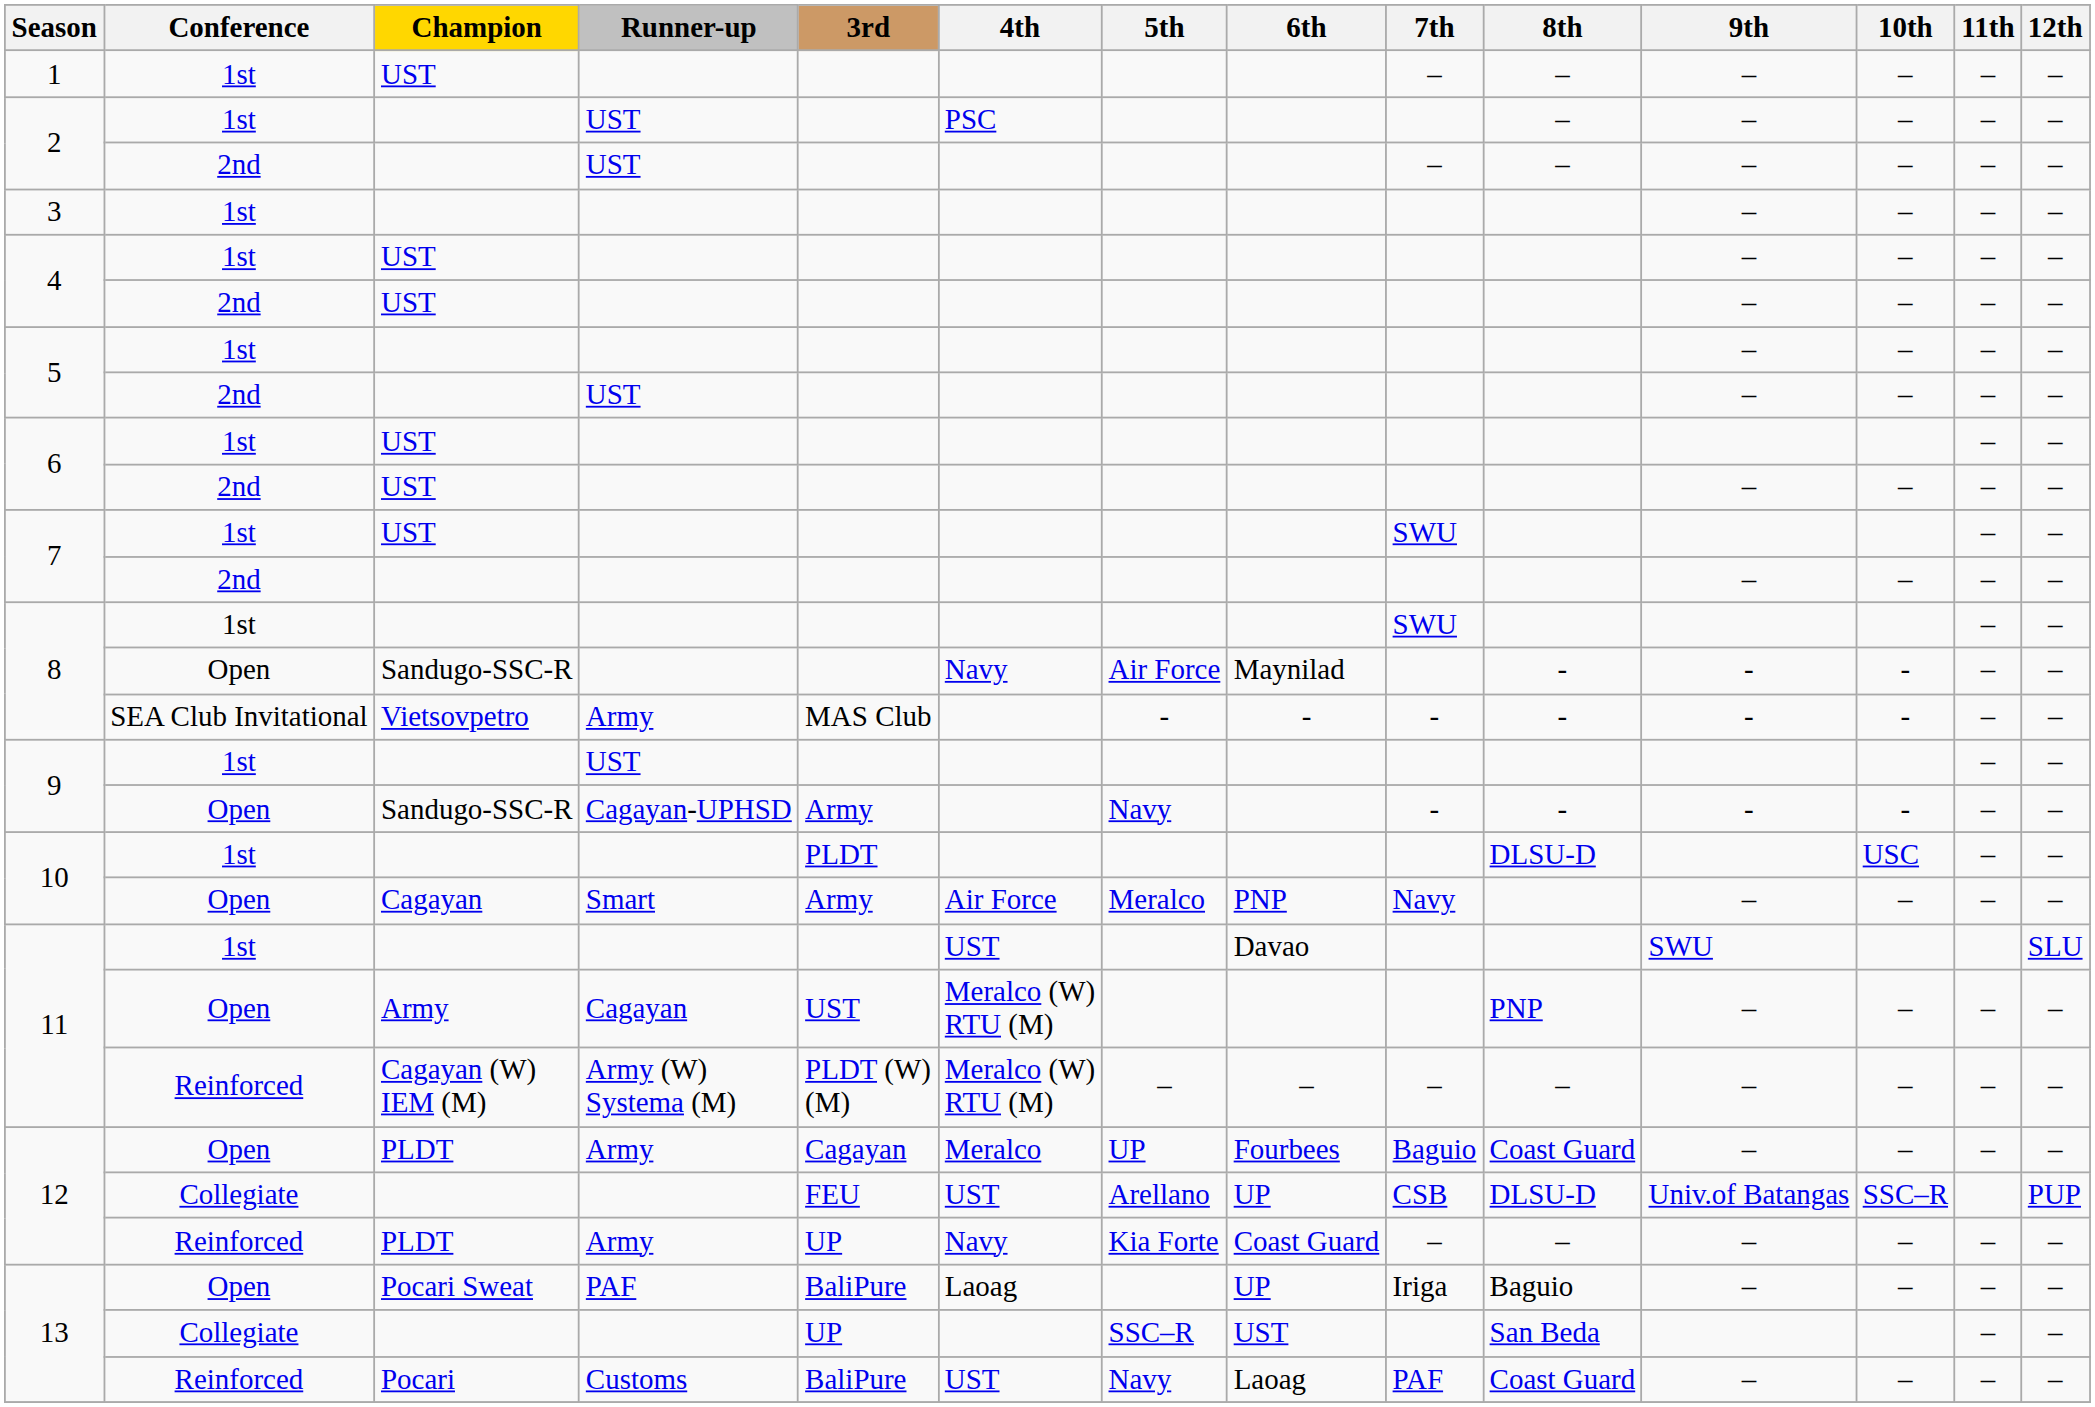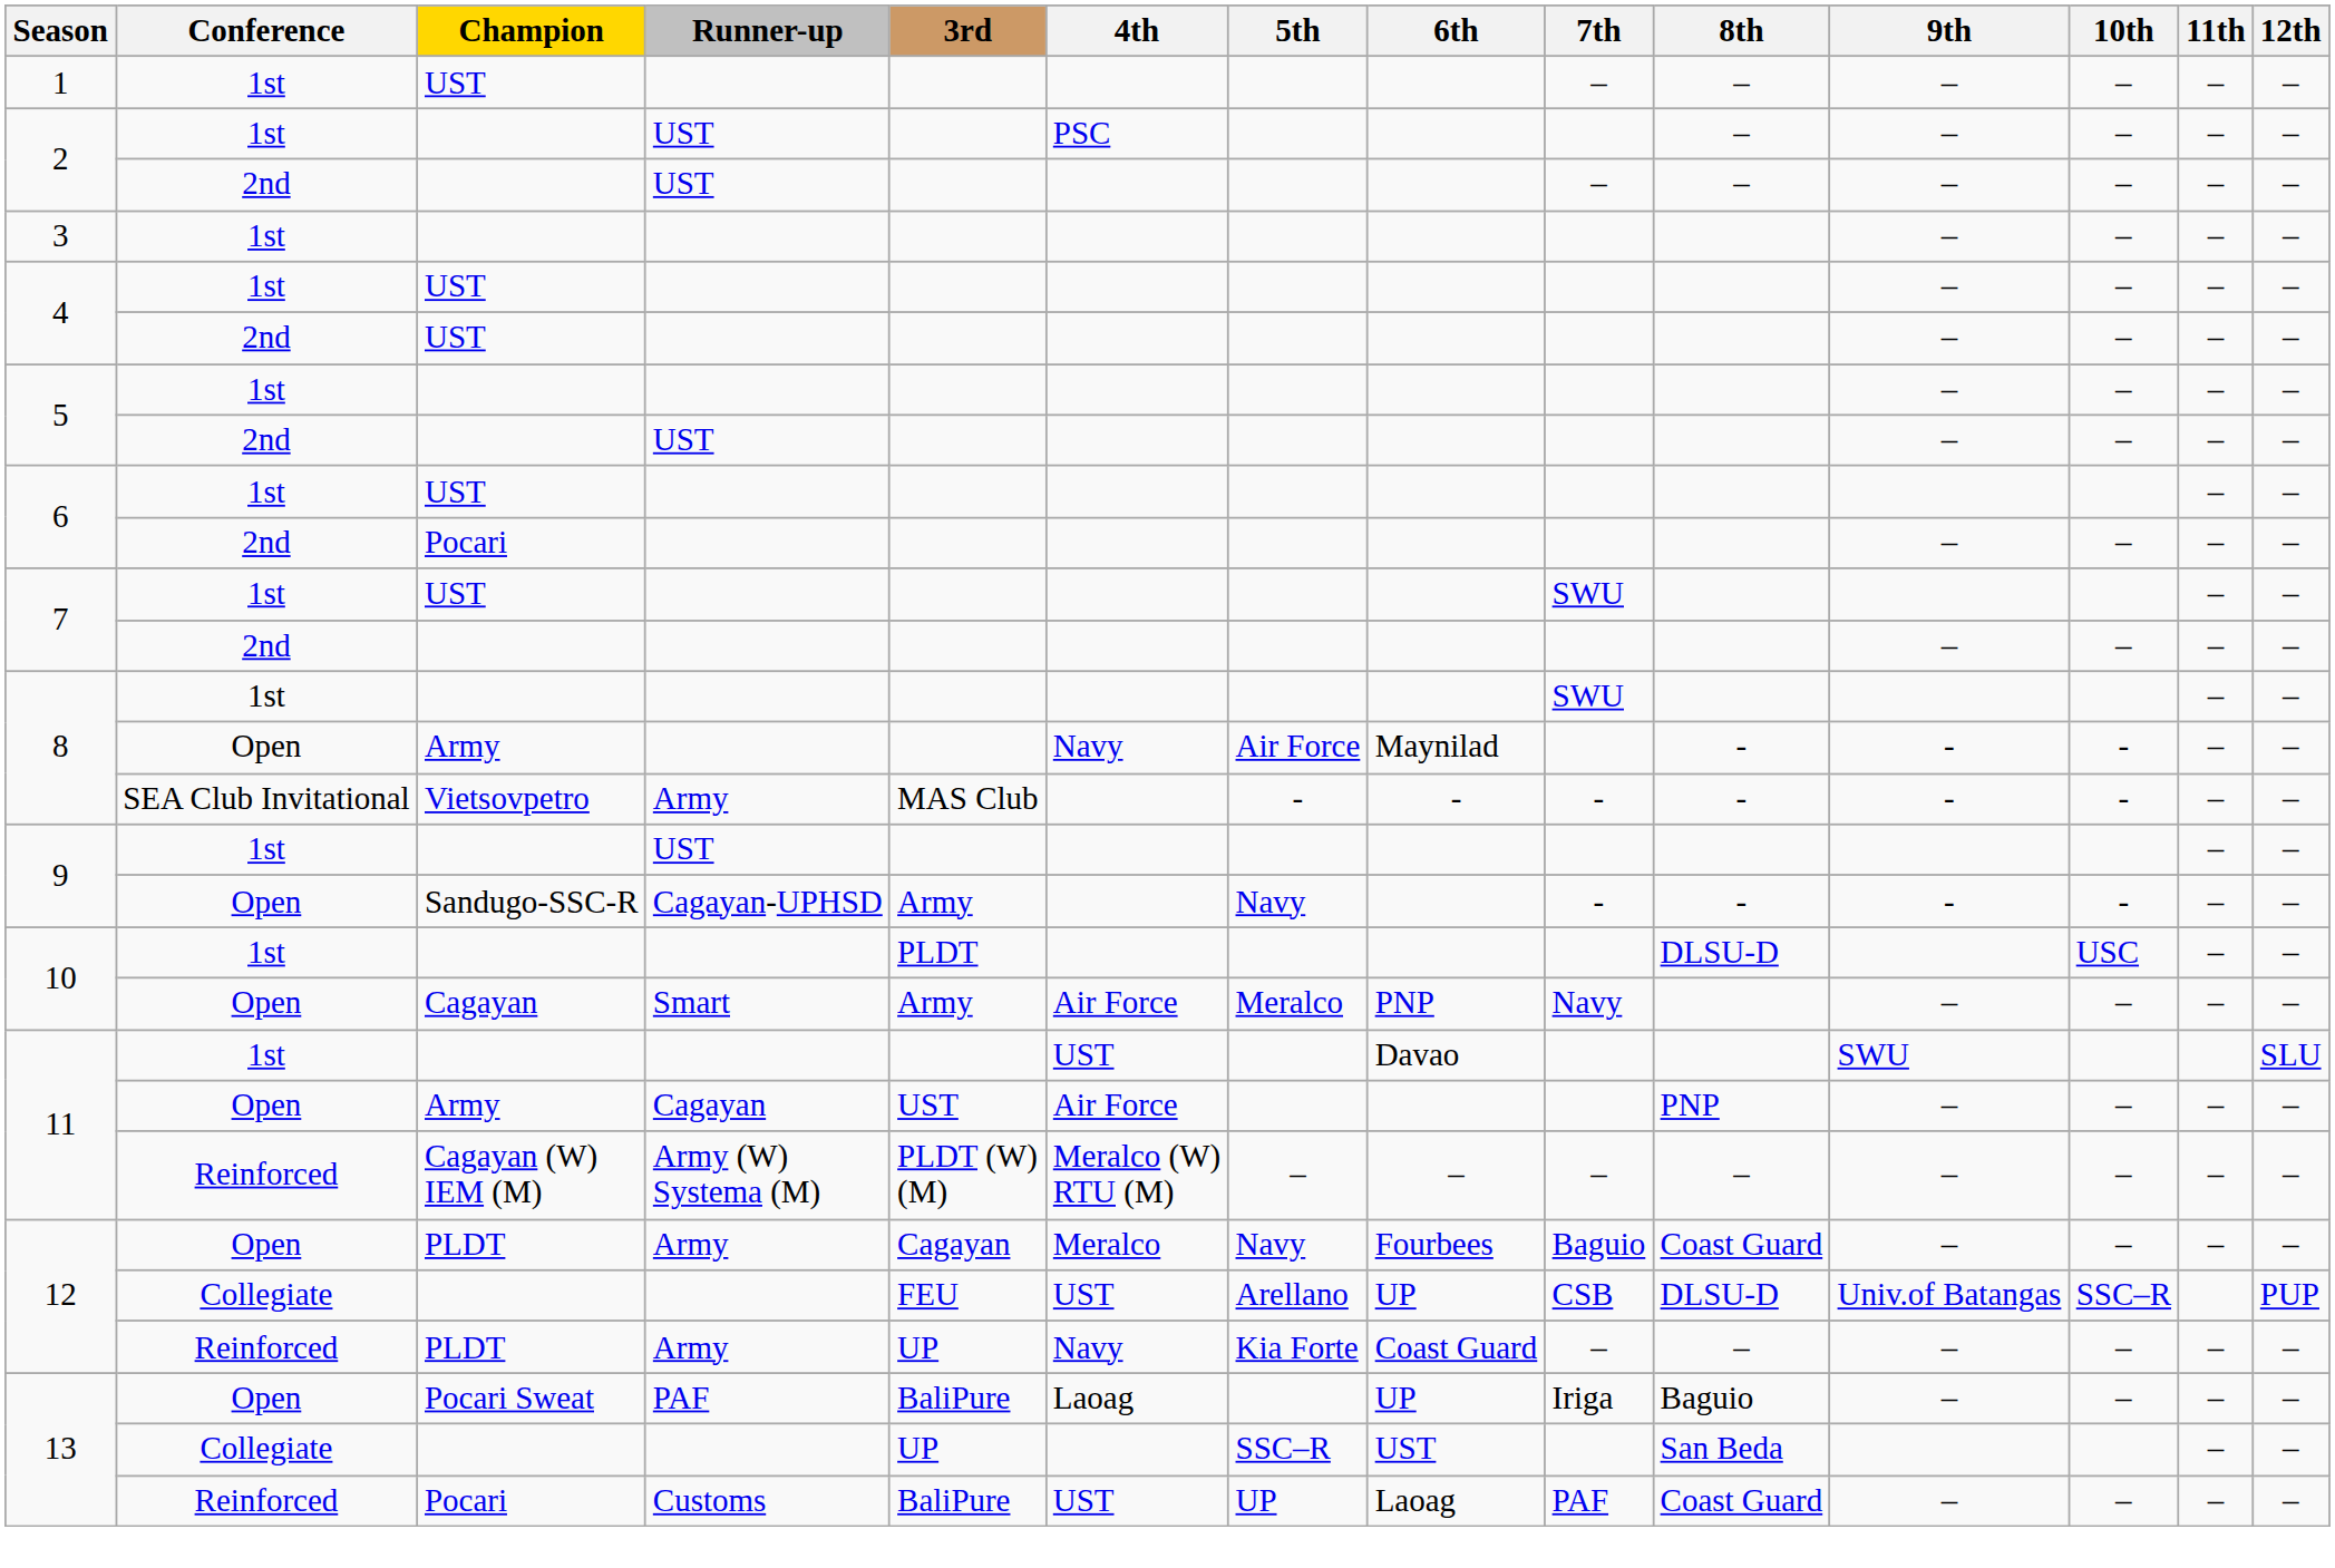 <table class="wikitable">
 <tr>
 <th>Season</th>
 <th>Conference</th>
 <th style="background:gold;">Champion</th>
 <th style="background:silver;">Runner-up</th>
 <th style="background:#CC9966;">3rd</th>
 <th>4th</th>
 <th>5th</th>
 <th>6th</th>
 <th>7th</th>
 <th>8th</th>
 <th>9th</th>
 <th>10th</th>
 <th>11th</th>
 <th>12th</th>
 </tr>
 <tr>
 <td align=center>1</td>
 <td align=center><a href='#'>1st</a></td>
 <td> <a href='#'>UST</a></td>
 <td></td>
 <td></td>
 <td></td>
 <td></td>
 <td></td>
 <td align=center>–</td>
 <td align=center>–</td>
 <td align=center>–</td>
 <td align=center>–</td>
 <td align=center>–</td>
 <td align=center>–</td>
 </tr>
 <tr>
 <td align=center rowspan=2>2</td>
 <td align=center><a href='#'>1st</a></td>
 <td></td>
 <td> <a href='#'>UST</a></td>
 <td></td>
 <td> <a href='#'>PSC</a></td>
 <td></td>
 <td></td>
 <td></td>
 <td align=center>–</td>
 <td align=center>–</td>
 <td align=center>–</td>
 <td align=center>–</td>
 <td align=center>–</td>
 </tr>
 <tr>
 <td align=center><a href='#'>2nd</a></td>
 <td></td>
 <td> <a href='#'>UST</a></td>
 <td></td>
 <td></td>
 <td></td>
 <td></td>
 <td align=center>–</td>
 <td align=center>–</td>
 <td align=center>–</td>
 <td align=center>–</td>
 <td align=center>–</td>
 <td align=center>–</td>
 </tr>
 <tr>
 <td align=center>3</td>
 <td align=center><a href='#'>1st</a></td>
 <td></td>
 <td></td>
 <td></td>
 <td></td>
 <td></td>
 <td></td>
 <td></td>
 <td></td>
 <td align=center>–</td>
 <td align=center>–</td>
 <td align=center>–</td>
 <td align=center>–</td>
 </tr>
 <tr>
 <td align=center rowspan=2>4</td>
 <td align=center><a href='#'>1st</a></td>
 <td> <a href='#'>UST</a></td>
 <td></td>
 <td></td>
 <td></td>
 <td></td>
 <td></td>
 <td></td>
 <td></td>
 <td align=center>–</td>
 <td align=center>–</td>
 <td align=center>–</td>
 <td align=center>–</td>
 </tr>
 <tr>
 <td align=center><a href='#'>2nd</a></td>
 <td> <a href='#'>UST</a></td>
 <td></td>
 <td></td>
 <td></td>
 <td></td>
 <td></td>
 <td></td>
 <td></td>
 <td align=center>–</td>
 <td align=center>–</td>
 <td align=center>–</td>
 <td align=center>–</td>
 </tr>
 <tr>
 <td align=center rowspan=2>5</td>
 <td align=center><a href='#'>1st</a></td>
 <td></td>
 <td></td>
 <td></td>
 <td></td>
 <td></td>
 <td></td>
 <td></td>
 <td></td>
 <td align=center>–</td>
 <td align=center>–</td>
 <td align=center>–</td>
 <td align=center>–</td>
 </tr>
 <tr>
 <td align=center><a href='#'>2nd</a></td>
 <td></td>
 <td> <a href='#'>UST</a></td>
 <td></td>
 <td></td>
 <td></td>
 <td></td>
 <td></td>
 <td></td>
 <td align=center>–</td>
 <td align=center>–</td>
 <td align=center>–</td>
 <td align=center>–</td>
 </tr>
 <tr>
 <td align=center rowspan=2>6</td>
 <td align=center><a href='#'>1st</a></td>
 <td> <a href='#'>UST</a></td>
 <td></td>
 <td></td>
 <td></td>
 <td></td>
 <td></td>
 <td></td>
 <td></td>
 <td></td>
 <td></td>
 <td align=center>–</td>
 <td align=center>–</td>
 </tr>
 <tr>
 <td align=center><a href='#'>2nd</a></td>
-<td> <a href='#'>UST</a></td>
+<td align=left><a href='#'>Pocari</a></td>
 <td></td>
 <td></td>
 <td></td>
 <td></td>
 <td></td>
 <td></td>
 <td></td>
 <td align=center>–</td>
 <td align=center>–</td>
 <td align=center>–</td>
 <td align=center>–</td>
 </tr>
 <tr>
 <td align=center rowspan=2>7</td>
 <td align=center><a href='#'>1st</a></td>
 <td> <a href='#'>UST</a></td>
 <td></td>
 <td></td>
 <td></td>
 <td></td>
 <td></td>
 <td> <a href='#'>SWU</a></td>
 <td></td>
 <td></td>
 <td></td>
 <td align=center>–</td>
 <td align=center>–</td>
 </tr>
 <tr>
 <td align=center><a href='#'>2nd</a></td>
 <td></td>
 <td></td>
 <td></td>
 <td></td>
 <td></td>
 <td></td>
 <td></td>
 <td></td>
 <td align=center>–</td>
 <td align=center>–</td>
 <td align=center>–</td>
 <td align=center>–</td>
 </tr>
 <tr>
 <td align=center rowspan=3>8</td>
 <td align=center>1st</td>
 <td></td>
 <td></td>
 <td></td>
 <td></td>
 <td></td>
 <td></td>
 <td> <a href='#'>SWU</a></td>
 <td></td>
 <td></td>
 <td></td>
 <td align=center>–</td>
 <td align=center>–</td>
 </tr>
 <tr>
 <td align=center>Open</td>
-<td> Sandugo-SSC-R</td>
+<td> <a href='#'>Army</a></td>
 <td></td>
 <td></td>
 <td> <a href='#'>Navy</a></td>
 <td> <a href='#'>Air Force</a></td>
 <td> Maynilad</td>
 <td></td>
 <td align=center>-</td>
 <td align=center>-</td>
 <td align=center>-</td>
 <td align=center>–</td>
 <td align=center>–</td>
 </tr>
 <tr>
 <td align=center>SEA Club Invitational</td>
 <td> <a href='#'>Vietsovpetro</a></td>
 <td> <a href='#'>Army</a></td>
 <td> MAS Club</td>
 <td></td>
 <td align=center>-</td>
 <td align=center>-</td>
 <td align=center>-</td>
 <td align=center>-</td>
 <td align=center>-</td>
 <td align=center>-</td>
 <td align=center>–</td>
 <td align=center>–</td>
 </tr>
 <tr>
 <td align=center rowspan=2>9</td>
 <td align=center><a href='#'>1st</a></td>
 <td></td>
 <td> <a href='#'>UST</a></td>
 <td></td>
 <td></td>
 <td></td>
 <td></td>
 <td></td>
 <td></td>
 <td></td>
 <td> </td>
 <td align=center>–</td>
 <td align=center>–</td>
 </tr>
 <tr>
 <td align=center><a href='#'>Open</a></td>
 <td> Sandugo-SSC-R</td>
 <td> <a href='#'>Cagayan</a>-<a href='#'>UPHSD</a></td>
 <td> <a href='#'>Army</a></td>
 <td></td>
 <td> <a href='#'>Navy</a></td>
 <td></td>
 <td align=center>-</td>
 <td align=center>-</td>
 <td align=center>-</td>
 <td align=center>-</td>
 <td align=center>–</td>
 <td align=center>–</td>
 </tr>
 <tr>
 <td align=center rowspan=2>10</td>
 <td align=center><a href='#'>1st</a></td>
 <td></td>
 <td></td>
 <td> <a href='#'>PLDT</a></td>
 <td></td>
 <td></td>
 <td></td>
 <td></td>
 <td> <a href='#'>DLSU-D</a></td>
 <td></td>
 <td> <a href='#'>USC</a></td>
 <td align=center>–</td>
 <td align=center>–</td>
 </tr>
 <tr>
 <td align=center><a href='#'>Open</a></td>
 <td> <a href='#'>Cagayan</a></td>
 <td> <a href='#'>Smart</a></td>
 <td> <a href='#'>Army</a></td>
 <td> <a href='#'>Air Force</a></td>
 <td> <a href='#'>Meralco</a></td>
 <td> <a href='#'>PNP</a></td>
 <td> <a href='#'>Navy</a></td>
 <td></td>
 <td align=center>–</td>
 <td align=center>–</td>
 <td align=center>–</td>
 <td align=center>–</td>
 </tr>
 <tr>
 <td align=center rowspan=3>11</td>
 <td align=center><a href='#'>1st</a></td>
 <td></td>
 <td></td>
 <td></td>
 <td> <a href='#'>UST</a></td>
 <td></td>
 <td> Davao</td>
 <td></td>
 <td></td>
 <td> <a href='#'>SWU</a></td>
 <td></td>
 <td></td>
 <td> <a href='#'>SLU</a></td>
 </tr>
 <tr>
 <td align=center><a href='#'>Open</a></td>
 <td> <a href='#'>Army</a></td>
 <td> <a href='#'>Cagayan</a></td>
 <td> <a href='#'>UST</a></td>
-<td> <a href='#'>Meralco</a> (W)<br> <a href='#'>RTU</a> (M)</td>
+<td> <a href='#'>Air Force</a></td>
 <td></td>
 <td></td>
 <td></td>
 <td> <a href='#'>PNP</a></td>
 <td align=center>–</td>
 <td align=center>–</td>
 <td align=center>–</td>
 <td align=center>–</td>
 </tr>
 <tr>
 <td align=center><a href='#'>Reinforced</a></td>
 <td> <a href='#'>Cagayan</a> (W)<br> <a href='#'>IEM</a> (M)</td>
 <td> <a href='#'>Army</a> (W)<br> <a href='#'>Systema</a> (M)</td>
 <td> <a href='#'>PLDT</a> (W)<br> (M)</td>
 <td> <a href='#'>Meralco</a> (W)<br> <a href='#'>RTU</a> (M)</td>
 <td align=center>–</td>
 <td align=center>–</td>
 <td align=center>–</td>
 <td align=center>–</td>
 <td align=center>–</td>
 <td align=center>–</td>
 <td align=center>–</td>
 <td align=center>–</td>
 </tr>
 <tr>
 <td align=center rowspan=3>12</td>
 <td align=center><a href='#'>Open</a></td>
 <td> <a href='#'>PLDT</a></td>
 <td> <a href='#'>Army</a></td>
 <td> <a href='#'>Cagayan</a></td>
 <td> <a href='#'>Meralco</a></td>
-<td align=left> <a href='#'>UP</a></td>
+<td> <a href='#'>Navy</a></td>
 <td> <a href='#'>Fourbees</a></td>
 <td> <a href='#'>Baguio</a></td>
 <td> <a href='#'>Coast Guard</a></td>
 <td align=center>–</td>
 <td align=center>–</td>
 <td align=center>–</td>
 <td align=center>–</td>
 </tr>
 <tr>
 <td align=center><a href='#'>Collegiate</a></td>
 <td align=left></td>
 <td align=left></td>
 <td align=left> <a href='#'>FEU</a></td>
 <td align=left> <a href='#'>UST</a></td>
 <td align=left> <a href='#'>Arellano</a></td>
 <td align=left> <a href='#'>UP</a></td>
 <td align=left> <a href='#'>CSB</a></td>
 <td align=left> <a href='#'>DLSU-D</a></td>
 <td align=left> <a href='#'>Univ.of Batangas</a></td>
 <td align=left> <a href='#'>SSC–R</a></td>
 <td align=left></td>
 <td align=left><a href='#'>PUP</a></td>
 </tr>
 <tr>
 <td align=center><a href='#'>Reinforced</a></td>
 <td> <a href='#'>PLDT</a></td>
 <td> <a href='#'>Army</a></td>
 <td> <a href='#'>UP</a></td>
 <td> <a href='#'>Navy</a></td>
 <td> <a href='#'>Kia Forte</a></td>
 <td> <a href='#'>Coast Guard</a></td>
 <td align=center>–</td>
 <td align=center>–</td>
 <td align=center>–</td>
 <td align=center>–</td>
 <td align=center>–</td>
 <td align=center>–</td>
 </tr>
 <tr>
 <td align=center rowspan=3>13</td>
 <td align=center><a href='#'>Open</a></td>
 <td> <a href='#'>Pocari Sweat</a></td>
 <td> <a href='#'>PAF</a></td>
 <td> <a href='#'>BaliPure</a></td>
 <td> Laoag</td>
 <td></td>
 <td> <a href='#'>UP</a></td>
 <td> Iriga</td>
 <td> Baguio</td>
 <td align=center>–</td>
 <td align=center>–</td>
 <td align=center>–</td>
 <td align=center>–</td>
 </tr>
 <tr>
 <td align=center><a href='#'>Collegiate</a></td>
 <td align=left></td>
 <td align=left></td>
 <td align=left> <a href='#'>UP</a></td>
 <td align=left></td>
 <td align=left> <a href='#'>SSC–R</a></td>
 <td align=left> <a href='#'>UST</a></td>
 <td align=left></td>
 <td align=left> <a href='#'>San Beda</a></td>
 <td align=left></td>
 <td align=left></td>
 <td align=center>–</td>
 <td align=center>–</td>
 </tr>
 <tr>
 <td align=center><a href='#'>Reinforced</a></td>
 <td align=left><a href='#'>Pocari</a></td>
 <td align=left><a href='#'>Customs</a></td>
 <td align=left><a href='#'>BaliPure</a></td>
 <td align=left> <a href='#'>UST</a></td>
-<td> <a href='#'>Navy</a></td>
+<td align=left> <a href='#'>UP</a></td>
 <td align=left>Laoag</td>
 <td align=left><a href='#'>PAF</a></td>
 <td align=left><a href='#'>Coast Guard</a></td>
 <td align=center>–</td>
 <td align=center>–</td>
 <td align=center>–</td>
 <td align=center>–</td>
 </tr>
 <tr>
 </tr>
 </table>
